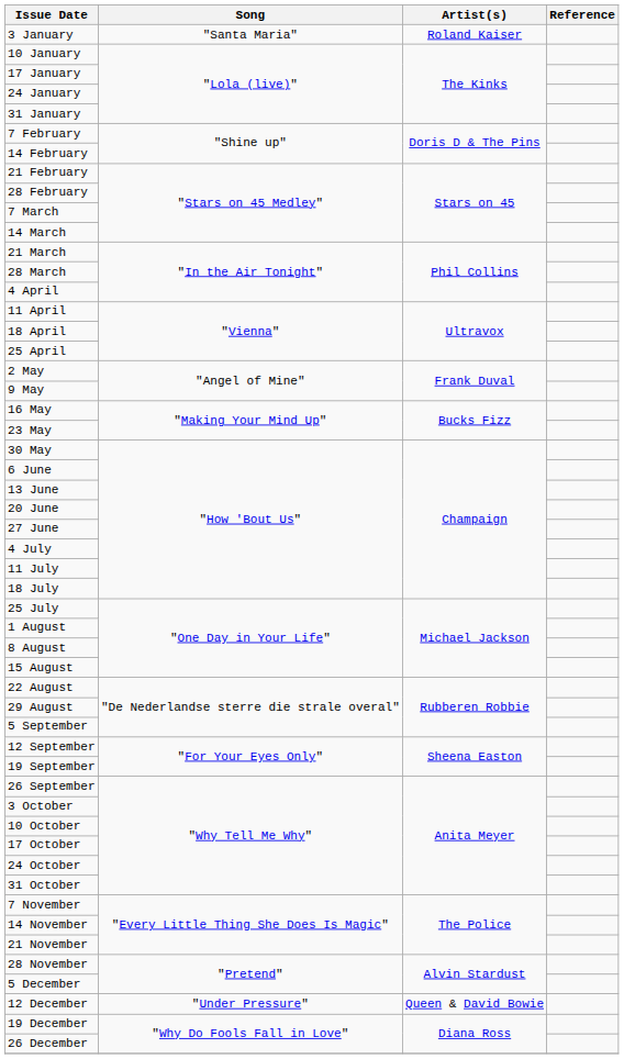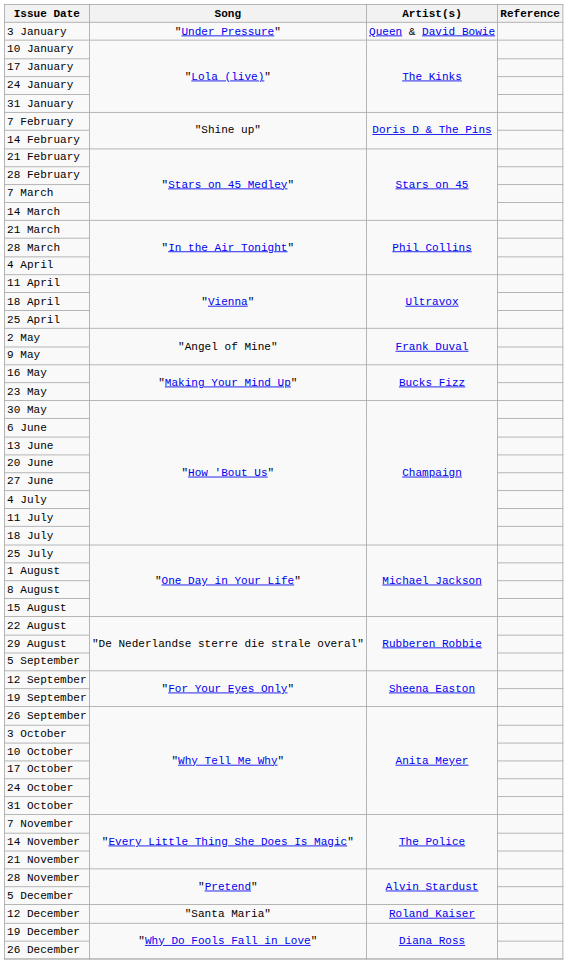 <table class="wikitable">
 <tr>
 <th align="center">Issue Date</th>
 <th align="center">Song</th>
 <th align="center">Artist(s)</th>
 <th align="center">Reference</th>
 </tr>
 <tr>
 <td align="left">3 January</td>
-<td align="center">"Santa Maria"</td>
-<td align="center"><a href='#'>Roland Kaiser</a></td>
+<td align="center">"<a href='#'>Under Pressure</a>"</td>
+<td align="center"><a href='#'>Queen</a> & <a href='#'>David Bowie</a></td>
 <td align="center"><br></td>
 </tr>
 <tr>
 <td align="left">10 January</td>
 <td align="center" rowspan="4">"<a href='#'>Lola (live)</a>"</td>
 <td align="center" rowspan="4"><a href='#'>The Kinks</a></td>
 <td align="center"><br></td>
 </tr>
 <tr>
 <td align="left">17 January</td>
 <td align="center"><br></td>
 </tr>
 <tr>
 <td align="left">24 January</td>
 <td align="center"><br></td>
 </tr>
 <tr>
 <td align="left">31 January</td>
 <td align="center"><br></td>
 </tr>
 <tr>
 <td align="left">7 February</td>
 <td align="center" rowspan="2">"Shine up"</td>
 <td align="center" rowspan="2"><a href='#'>Doris D & The Pins</a></td>
 <td align="center"><br></td>
 </tr>
 <tr>
 <td align="left">14 February</td>
 <td align="center"><br></td>
 </tr>
 <tr>
 <td align="left">21 February</td>
 <td align="center" rowspan="4">"<a href='#'>Stars on 45 Medley</a>"</td>
 <td align="center" rowspan="4"><a href='#'>Stars on 45</a></td>
 <td align="center"><br></td>
 </tr>
 <tr>
 <td align="left">28 February</td>
 <td align="center"><br></td>
 </tr>
 <tr>
 <td align="left">7 March</td>
 <td align="center"><br></td>
 </tr>
 <tr>
 <td align="left">14 March</td>
 <td align="center"><br></td>
 </tr>
 <tr>
 <td align="left">21 March</td>
 <td align="center" rowspan="3">"<a href='#'>In the Air Tonight</a>"</td>
 <td align="center" rowspan="3"><a href='#'>Phil Collins</a></td>
 <td align="center"><br></td>
 </tr>
 <tr>
 <td align="left">28 March</td>
 <td align="center"><br></td>
 </tr>
 <tr>
 <td align="left">4 April</td>
 <td align="center"><br></td>
 </tr>
 <tr>
 <td align="left">11 April</td>
 <td align="center" rowspan="3">"<a href='#'>Vienna</a>"</td>
 <td align="center" rowspan="3"><a href='#'>Ultravox</a></td>
 <td align="center"><br></td>
 </tr>
 <tr>
 <td align="left">18 April</td>
 <td align="center"><br></td>
 </tr>
 <tr>
 <td align="left">25 April</td>
 <td align="center"><br></td>
 </tr>
 <tr>
 <td align="left">2 May</td>
 <td align="center" rowspan="2">"Angel of Mine"</td>
 <td align="center" rowspan="2"><a href='#'>Frank Duval</a></td>
 <td align="center"><br></td>
 </tr>
 <tr>
 <td align="left">9 May</td>
 <td align="center"><br></td>
 </tr>
 <tr>
 <td align="left">16 May</td>
 <td align="center" rowspan="2">"<a href='#'>Making Your Mind Up</a>"</td>
 <td align="center" rowspan="2"><a href='#'>Bucks Fizz</a></td>
 <td align="center"><br></td>
 </tr>
 <tr>
 <td align="left">23 May</td>
 <td align="center"><br></td>
 </tr>
 <tr>
 <td align="left">30 May</td>
 <td align="center" rowspan="8">"<a href='#'>How 'Bout Us</a>"</td>
 <td align="center" rowspan="8"><a href='#'>Champaign</a></td>
 <td align="center"><br></td>
 </tr>
 <tr>
 <td align="left">6 June</td>
 <td align="center"><br></td>
 </tr>
 <tr>
 <td align="left">13 June</td>
 <td align="center"><br></td>
 </tr>
 <tr>
 <td align="left">20 June</td>
 <td align="center"><br></td>
 </tr>
 <tr>
 <td align="left">27 June</td>
 <td align="center"><br></td>
 </tr>
 <tr>
 <td align="left">4 July</td>
 <td align="center"><br></td>
 </tr>
 <tr>
 <td align="left">11 July</td>
 <td align="center"><br></td>
 </tr>
 <tr>
 <td align="left">18 July</td>
 <td align="center"><br></td>
 </tr>
 <tr>
 <td align="left">25 July</td>
 <td align="center" rowspan="4">"<a href='#'>One Day in Your Life</a>"</td>
 <td align="center" rowspan="4"><a href='#'>Michael Jackson</a></td>
 <td align="center"><br></td>
 </tr>
 <tr>
 <td align="left">1 August</td>
 <td align="center"><br></td>
 </tr>
 <tr>
 <td align="left">8 August</td>
 <td align="center"><br></td>
 </tr>
 <tr>
 <td align="left">15 August</td>
 <td align="center"><br></td>
 </tr>
 <tr>
 <td align="left">22 August</td>
 <td align="center" rowspan="3">"De Nederlandse sterre die strale overal"</td>
 <td align="center" rowspan="3"><a href='#'>Rubberen Robbie</a></td>
 <td align="center"><br></td>
 </tr>
 <tr>
 <td align="left">29 August</td>
 <td align="center"><br></td>
 </tr>
 <tr>
 <td align="left">5 September</td>
 <td align="center"><br></td>
 </tr>
 <tr>
 <td align="left">12 September</td>
 <td align="center" rowspan="2">"<a href='#'>For Your Eyes Only</a>"</td>
 <td align="center" rowspan="2"><a href='#'>Sheena Easton</a></td>
 <td align="center"><br></td>
 </tr>
 <tr>
 <td align="left">19 September</td>
 <td align="center"><br></td>
 </tr>
 <tr>
 <td align="left">26 September</td>
 <td align="center" rowspan="6">"<a href='#'>Why Tell Me Why</a>"</td>
 <td align="center" rowspan="6"><a href='#'>Anita Meyer</a></td>
 <td align="center"><br></td>
 </tr>
 <tr>
 <td align="left">3 October</td>
 <td align="center"><br></td>
 </tr>
 <tr>
 <td align="left">10 October</td>
 <td align="center"><br></td>
 </tr>
 <tr>
 <td align="left">17 October</td>
 <td align="center"><br></td>
 </tr>
 <tr>
 <td align="left">24 October</td>
 <td align="center"><br></td>
 </tr>
 <tr>
 <td align="left">31 October</td>
 <td align="center"><br></td>
 </tr>
 <tr>
 <td align="left">7 November</td>
 <td align="center" rowspan="3">"<a href='#'>Every Little Thing She Does Is Magic</a>"</td>
 <td align="center" rowspan="3"><a href='#'>The Police</a></td>
 <td align="center"><br></td>
 </tr>
 <tr>
 <td align="left">14 November</td>
 <td align="center"><br></td>
 </tr>
 <tr>
 <td align="left">21 November</td>
 <td align="center"><br></td>
 </tr>
 <tr>
 <td align="left">28 November</td>
 <td align="center" rowspan="2">"<a href='#'>Pretend</a>"</td>
 <td align="center" rowspan="2"><a href='#'>Alvin Stardust</a></td>
 <td align="center"><br></td>
 </tr>
 <tr>
 <td align="left">5 December</td>
 <td align="center"><br></td>
 </tr>
 <tr>
 <td align="left">12 December</td>
-<td align="center">"<a href='#'>Under Pressure</a>"</td>
-<td align="center"><a href='#'>Queen</a> & <a href='#'>David Bowie</a></td>
+<td align="center">"Santa Maria"</td>
+<td align="center"><a href='#'>Roland Kaiser</a></td>
 <td align="center"><br></td>
 </tr>
 <tr>
 <td align="left">19 December</td>
 <td align="center" rowspan="2">"<a href='#'>Why Do Fools Fall in Love</a>"</td>
 <td align="center" rowspan="2"><a href='#'>Diana Ross</a></td>
 <td align="center"><br></td>
 </tr>
 <tr>
 <td align="left">26 December</td>
 <td align="center"><br></td>
 </tr>
 <tr>
 </tr>
 </table>
